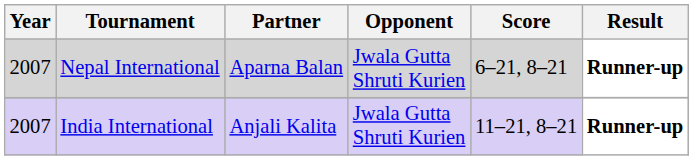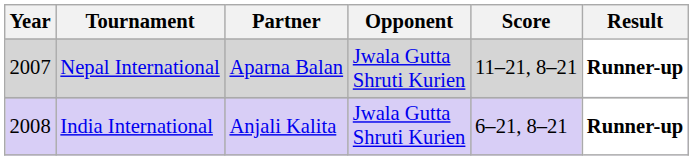 <table class="sortable wikitable" style="font-size: 90%;">
 <tr>
 <th>Year</th>
 <th>Tournament</th>
 <th>Partner</th>
 <th>Opponent</th>
 <th>Score</th>
 <th>Result</th>
 </tr>
 <tr style="background:#D5D5D5">
 <td align="center">2007</td>
 <td align="left"><a href='#'>Nepal International</a></td>
 <td align="left"> <a href='#'>Aparna Balan</a></td>
 <td align="left"> <a href='#'>Jwala Gutta</a><br> <a href='#'>Shruti Kurien</a></td>
-<td align="left">6–21, 8–21</td>
+<td align="left">11–21, 8–21</td>
 <td style="text-align:left; background:white"> <strong>Runner-up</strong></td>
 </tr>
 <tr>
 </tr>
 <tr style="background:#D8CEF6">
-<td align="center">2007</td>
+<td align="center">2008</td>
 <td align="left"><a href='#'>India International</a></td>
 <td align="left"> <a href='#'>Anjali Kalita</a></td>
 <td align="left"> <a href='#'>Jwala Gutta</a><br> <a href='#'>Shruti Kurien</a></td>
-<td align="left">11–21, 8–21</td>
+<td align="left">6–21, 8–21</td>
 <td style="text-align:left; background:white"> <strong>Runner-up</strong></td>
 </tr>
 </table>
